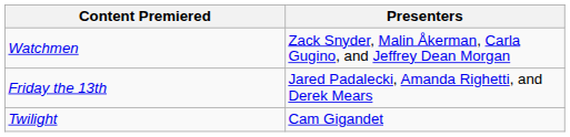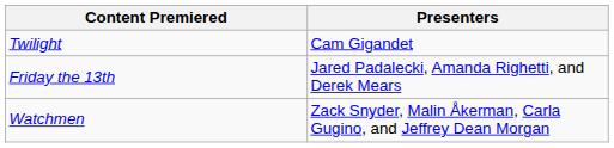 <table class="wikitable sortable">
 <tr>
 <th scope="col" style="width:50%">Content Premiered</th>
 <th scope="col" style="width:50%">Presenters</th>
 </tr>
 <tr>
-<td><em><a href='#'>Watchmen</a></em></td>
-<td><a href='#'>Zack Snyder</a>, <a href='#'>Malin Åkerman</a>, <a href='#'>Carla Gugino</a>, and <a href='#'>Jeffrey Dean Morgan</a></td>
+<td><em><a href='#'>Twilight</a></em></td>
+<td><a href='#'>Cam Gigandet</a></td>
 </tr>
 <tr>
 <td><em><a href='#'>Friday the 13th</a></em></td>
 <td><a href='#'>Jared Padalecki</a>, <a href='#'>Amanda Righetti</a>, and <a href='#'>Derek Mears</a></td>
 </tr>
 <tr>
-<td><em><a href='#'>Twilight</a></em></td>
-<td><a href='#'>Cam Gigandet</a></td>
+<td><em><a href='#'>Watchmen</a></em></td>
+<td><a href='#'>Zack Snyder</a>, <a href='#'>Malin Åkerman</a>, <a href='#'>Carla Gugino</a>, and <a href='#'>Jeffrey Dean Morgan</a></td>
 </tr>
 </table>
